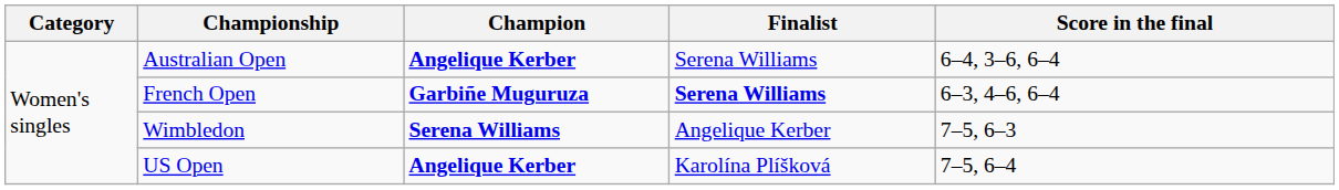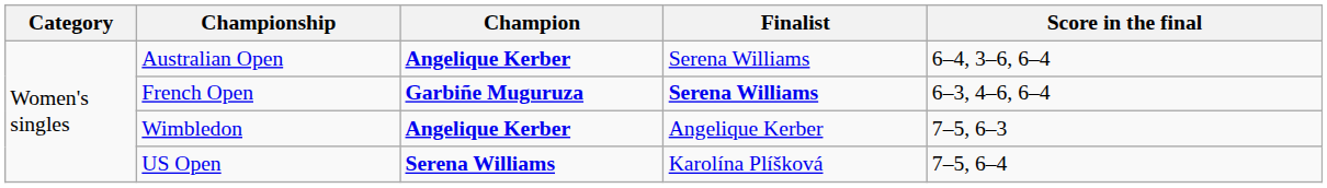 <table class="wikitable" style="font-size:90%;" width=100%>
 <tr>
 <th style="width: 10%;">Category</th>
 <th style="width: 20%;">Championship</th>
 <th style="width: 20%;">Champion</th>
 <th style="width: 20%;">Finalist</th>
 <th style="width: 30%;">Score in the final</th>
 </tr>
 <tr>
 <td rowspan="4">Women's singles</td>
 <td><a href='#'>Australian Open</a></td>
 <td> <strong><a href='#'>Angelique Kerber</a></strong></td>
 <td> <a href='#'>Serena Williams</a></td>
 <td>6–4, 3–6, 6–4</td>
 </tr>
 <tr>
 <td><a href='#'>French Open</a></td>
 <td> <strong><a href='#'>Garbiñe Muguruza</a></strong></td>
 <td><strong> <a href='#'>Serena Williams</a></strong></td>
 <td>6–3, 4–6, 6–4</td>
 </tr>
 <tr>
 <td><a href='#'>Wimbledon</a></td>
-<td> <strong><a href='#'>Serena Williams</a></strong></td>
+<td> <strong><a href='#'>Angelique Kerber</a></strong></td>
 <td> <a href='#'>Angelique Kerber</a></td>
 <td>7–5, 6–3</td>
 </tr>
 <tr>
 <td><a href='#'>US Open</a></td>
-<td> <strong><a href='#'>Angelique Kerber</a></strong></td>
+<td> <strong><a href='#'>Serena Williams</a></strong></td>
 <td> <a href='#'>Karolína Plíšková</a></td>
 <td>7–5, 6–4</td>
 </tr>
 </table>
